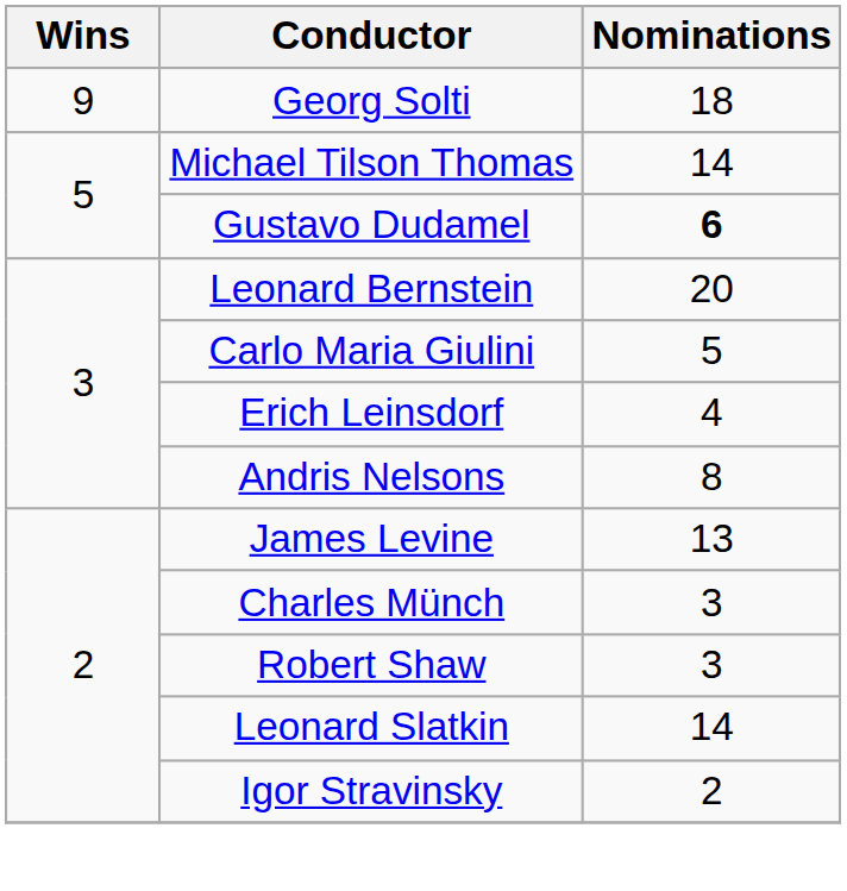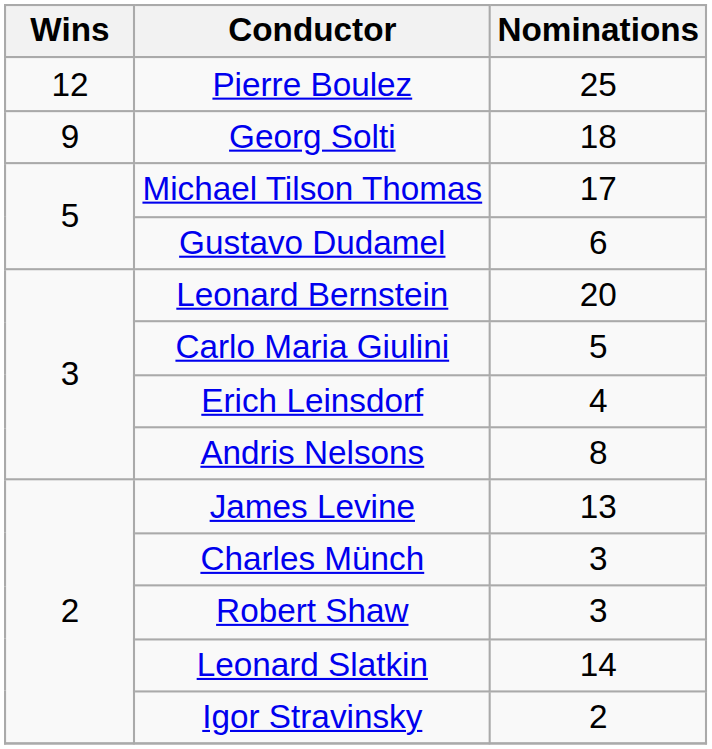 <table class="wikitable" style="text-align:center;">
 <tr>
 <th scope="col" width="55">Wins</th>
 <th scope="col">Conductor</th>
 <th scope="col" width="55">Nominations</th>
+</tr>
+<tr>
+<td>12</td>
+<td><a href='#'>Pierre Boulez</a></td>
+<td>25</td>
 </tr>
 <tr>
 <td>9</td>
 <td><a href='#'>Georg Solti</a></td>
 <td>18</td>
 </tr>
 <tr>
 <td rowspan=2>5</td>
 <td><a href='#'>Michael Tilson Thomas</a></td>
-<td>14</td>
+<td>17</td>
 </tr>
 <tr>
 <td><a href='#'>Gustavo Dudamel</a></td>
-<td><strong>6</strong></td>
+<td>6</td>
 </tr>
 <tr>
 <td rowspan=4>3</td>
 <td><a href='#'>Leonard Bernstein</a></td>
 <td>20</td>
 </tr>
 <tr>
 <td><a href='#'>Carlo Maria Giulini</a></td>
 <td>5</td>
 </tr>
 <tr>
 <td><a href='#'>Erich Leinsdorf</a></td>
 <td>4</td>
 </tr>
 <tr>
 <td><a href='#'>Andris Nelsons</a></td>
 <td>8</td>
 </tr>
 <tr>
 <td rowspan=5>2</td>
 <td><a href='#'>James Levine</a></td>
 <td>13</td>
 </tr>
 <tr>
 <td><a href='#'>Charles Münch</a></td>
 <td>3</td>
 </tr>
 <tr>
 <td><a href='#'>Robert Shaw</a></td>
 <td>3</td>
 </tr>
 <tr>
 <td><a href='#'>Leonard Slatkin</a></td>
 <td>14</td>
 </tr>
 <tr>
 <td><a href='#'>Igor Stravinsky</a></td>
 <td>2</td>
 </tr>
 <tr>
 </tr>
 </table>
